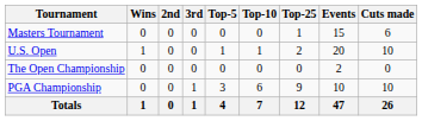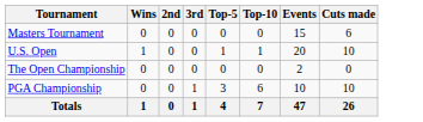 <table class=wikitable style=text-align:center>
 <tr>
 <th>Tournament</th>
 <th>Wins</th>
 <th>2nd</th>
 <th>3rd</th>
 <th>Top-5</th>
 <th>Top-10</th>
-<th>Top-25</th>
 <th>Events</th>
 <th>Cuts made</th>
 </tr>
 <tr>
 <td align=left><a href='#'>Masters Tournament</a></td>
 <td>0</td>
 <td>0</td>
 <td>0</td>
 <td>0</td>
 <td>0</td>
-<td>1</td>
 <td>15</td>
 <td>6</td>
 </tr>
 <tr>
 <td align=left><a href='#'>U.S. Open</a></td>
 <td>1</td>
 <td>0</td>
 <td>0</td>
 <td>1</td>
 <td>1</td>
-<td>2</td>
 <td>20</td>
 <td>10</td>
 </tr>
 <tr>
 <td align=left><a href='#'>The Open Championship</a></td>
-<td>0</td>
 <td>0</td>
 <td>0</td>
 <td>0</td>
 <td>0</td>
 <td>0</td>
 <td>2</td>
 <td>0</td>
 </tr>
 <tr>
 <td align=left><a href='#'>PGA Championship</a></td>
 <td>0</td>
 <td>0</td>
 <td>1</td>
 <td>3</td>
 <td>6</td>
-<td>9</td>
 <td>10</td>
 <td>10</td>
 </tr>
 <tr>
 <th>Totals</th>
 <th>1</th>
 <th>0</th>
 <th>1</th>
 <th>4</th>
 <th>7</th>
-<th>12</th>
 <th>47</th>
 <th>26</th>
 </tr>
 </table>
